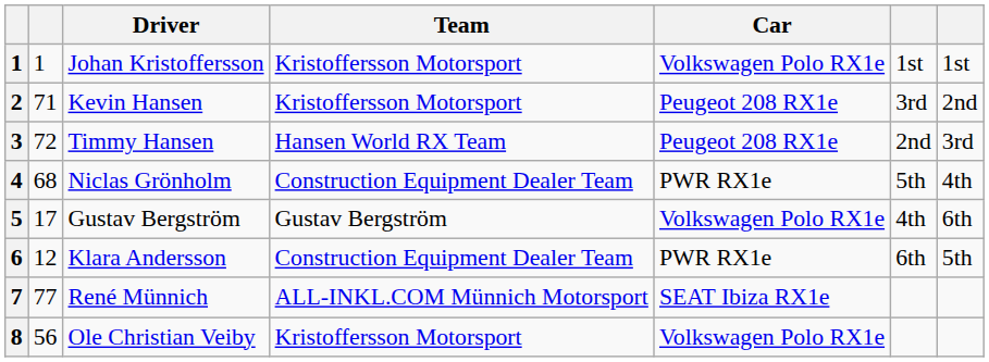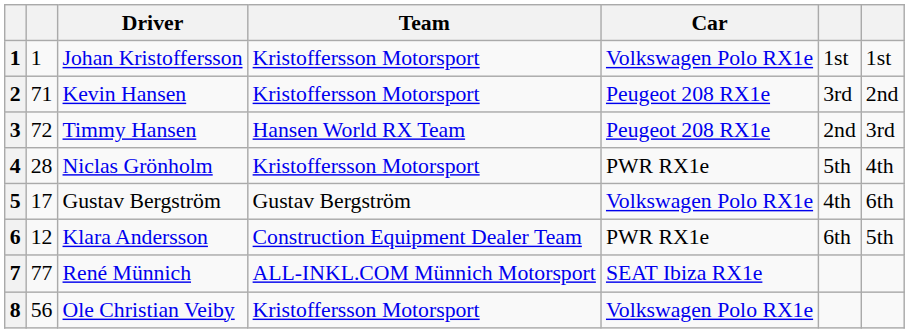 <table class="wikitable" style="font-size:95%">
 <tr>
 <th></th>
 <th></th>
 <th>Driver</th>
 <th>Team</th>
 <th>Car</th>
 <th></th>
 <th></th>
 </tr>
 <tr>
 <th>1</th>
 <td>1</td>
 <td> <a href='#'>Johan Kristoffersson</a></td>
 <td><a href='#'>Kristoffersson Motorsport</a></td>
 <td><a href='#'>Volkswagen Polo RX1e</a></td>
 <td>1st</td>
 <td>1st</td>
 </tr>
 <tr>
 <th>2</th>
 <td>71</td>
 <td> <a href='#'>Kevin Hansen</a></td>
 <td><a href='#'>Kristoffersson Motorsport</a></td>
 <td><a href='#'>Peugeot 208 RX1e</a></td>
 <td>3rd</td>
 <td>2nd</td>
 </tr>
 <tr>
 <th>3</th>
 <td>72</td>
 <td> <a href='#'>Timmy Hansen</a></td>
 <td><a href='#'>Hansen World RX Team</a></td>
 <td><a href='#'>Peugeot 208 RX1e</a></td>
 <td>2nd</td>
 <td>3rd</td>
 </tr>
 <tr>
 <th>4</th>
-<td>68</td>
+<td>28</td>
 <td> <a href='#'>Niclas Grönholm</a></td>
-<td><a href='#'>Construction Equipment Dealer Team</a></td>
+<td><a href='#'>Kristoffersson Motorsport</a></td>
 <td>PWR RX1e</td>
 <td>5th</td>
 <td>4th</td>
 </tr>
 <tr>
 <th>5</th>
 <td>17</td>
 <td> Gustav Bergström</td>
 <td>Gustav Bergström</td>
 <td><a href='#'>Volkswagen Polo RX1e</a></td>
 <td>4th</td>
 <td>6th</td>
 </tr>
 <tr>
 <th>6</th>
 <td>12</td>
 <td> <a href='#'>Klara Andersson</a></td>
 <td><a href='#'>Construction Equipment Dealer Team</a></td>
 <td>PWR RX1e</td>
 <td>6th</td>
 <td>5th</td>
 </tr>
 <tr>
 <th>7</th>
 <td>77</td>
 <td> <a href='#'>René Münnich</a></td>
 <td><a href='#'>ALL-INKL.COM Münnich Motorsport</a></td>
 <td><a href='#'>SEAT Ibiza RX1e</a></td>
 <td><strong></strong></td>
 <td><strong></strong></td>
 </tr>
 <tr>
 <th>8</th>
 <td>56</td>
 <td> <a href='#'>Ole Christian Veiby</a></td>
 <td><a href='#'>Kristoffersson Motorsport</a></td>
 <td><a href='#'>Volkswagen Polo RX1e</a></td>
 <td><strong></strong></td>
 <td><strong></strong></td>
 </tr>
 </table>
